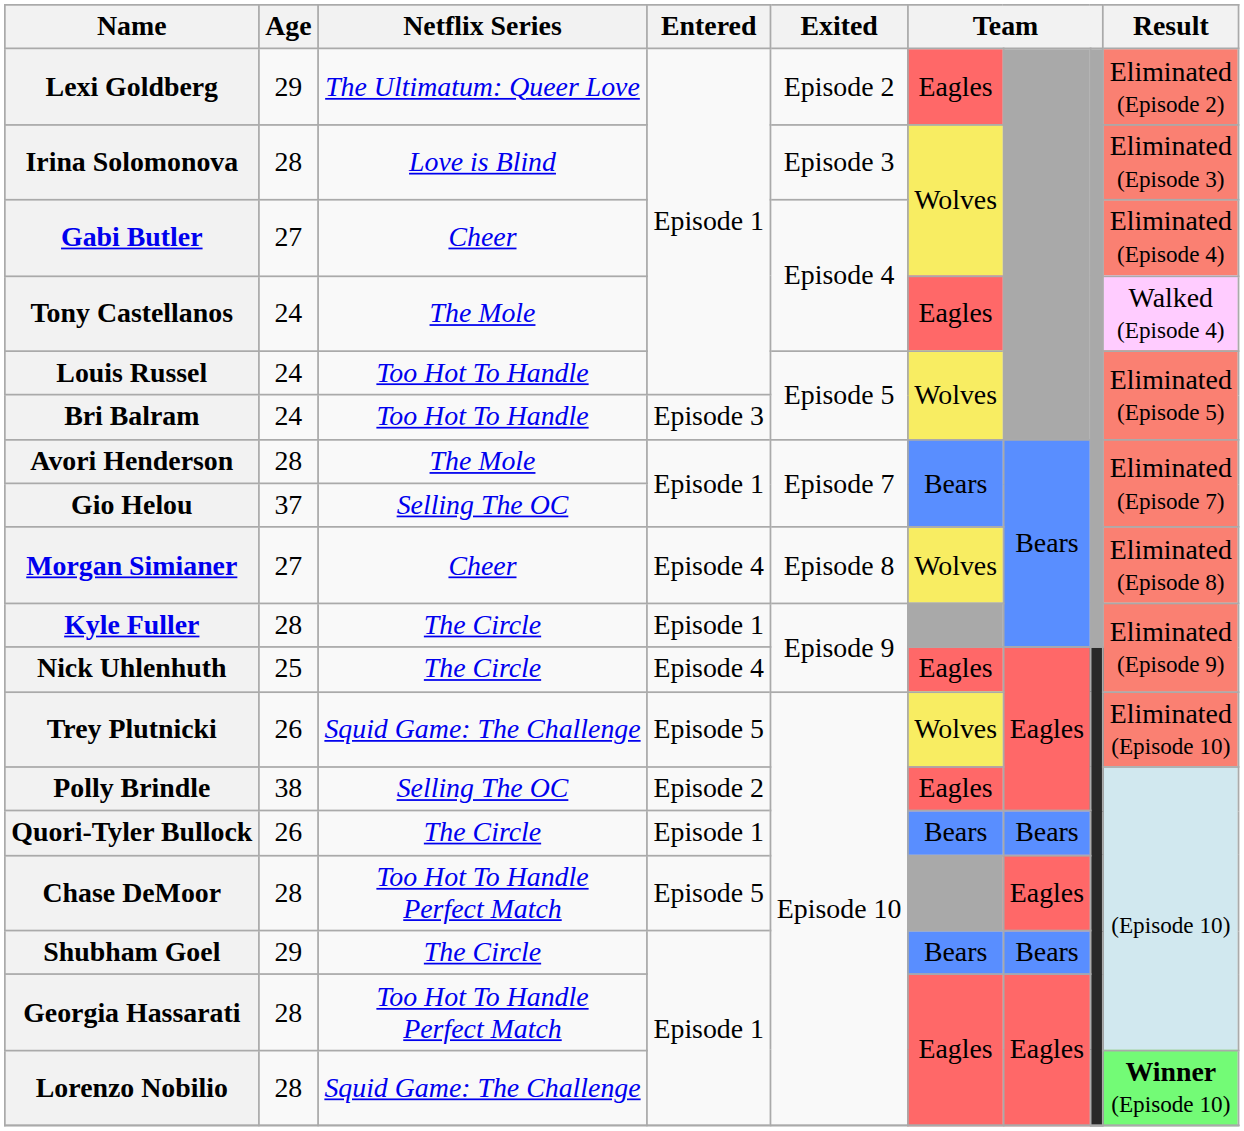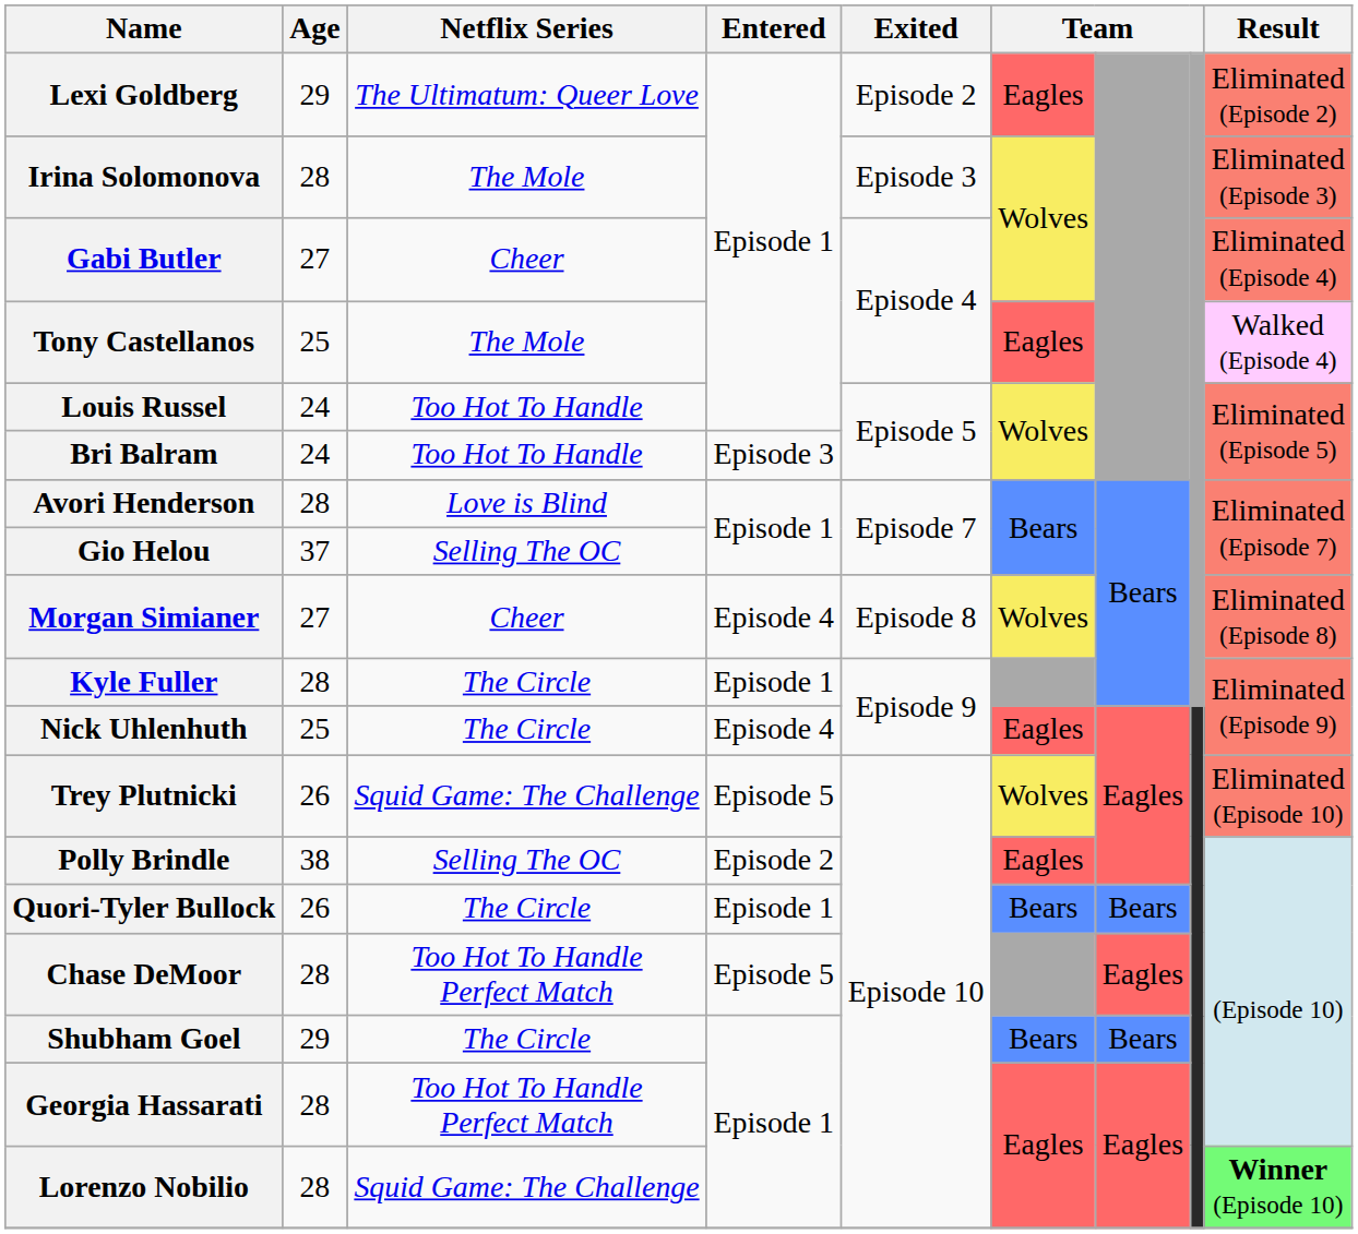 <table class="wikitable sortable" style="text-align:center;">
 <tr>
 <th scope="col">Name</th>
 <th scope="col">Age</th>
 <th scope="col" class="unsortable">Netflix Series</th>
 <th scope="col">Entered</th>
 <th scope="col">Exited</th>
 <th colspan="3" scope="col" class="unsortable">Team</th>
 <th scope="col" class="unsortable">Result</th>
 </tr>
 <tr>
 <th scope="row">Lexi Goldberg</th>
 <td>29</td>
 <td><em><a href='#'>The Ultimatum: Queer Love</a></em></td>
 <td rowspan="5">Episode 1</td>
 <td>Episode 2</td>
 <td bgcolor="#ff6868">Eagles</td>
 <td rowspan="6" bgcolor="darkgray"></td>
 <td rowspan="10" bgcolor="darkgray"></td>
 <td bgcolor="salmon">Eliminated<br><small>(Episode 2)</small></td>
 </tr>
 <tr>
 <th scope="row">Irina Solomonova</th>
 <td>28</td>
-<td><em><a href='#'>Love is Blind</a></em></td>
+<td><em><a href='#'>The Mole</a></em></td>
 <td>Episode 3</td>
 <td rowspan="2" bgcolor="#f8ed62">Wolves</td>
 <td bgcolor="salmon">Eliminated<br><small>(Episode 3)</small></td>
 </tr>
 <tr>
 <th scope="row"><a href='#'>Gabi Butler</a></th>
 <td>27</td>
 <td><em><a href='#'>Cheer</a></em></td>
 <td rowspan="2">Episode 4</td>
 <td bgcolor="salmon">Eliminated<br><small>(Episode 4)</small></td>
 </tr>
 <tr>
 <th scope="row">Tony Castellanos</th>
-<td>24</td>
+<td>25</td>
 <td><em><a href='#'>The Mole</a></em></td>
 <td bgcolor="#ff6868">Eagles</td>
 <td bgcolor="#fcf">Walked<br><small>(Episode 4)</small></td>
 </tr>
 <tr>
 <th scope="row">Louis Russel</th>
 <td>24</td>
 <td><em><a href='#'>Too Hot To Handle</a></em></td>
 <td rowspan="2">Episode 5</td>
 <td rowspan="2" bgcolor="#f8ed62">Wolves</td>
 <td rowspan="2" bgcolor="salmon">Eliminated<br><small>(Episode 5)</small></td>
 </tr>
 <tr>
 <th scope="row">Bri Balram</th>
 <td>24</td>
 <td><em><a href='#'>Too Hot To Handle</a></em></td>
 <td>Episode 3</td>
 </tr>
 <tr>
 <th scope="row">Avori Henderson</th>
 <td>28</td>
-<td><em><a href='#'>The Mole</a></em></td>
+<td><em><a href='#'>Love is Blind</a></em></td>
 <td rowspan="2">Episode 1</td>
 <td rowspan="2">Episode 7</td>
 <td rowspan="2" bgcolor="#598eff">Bears</td>
 <td rowspan="4" bgcolor="#598eff">Bears</td>
 <td rowspan="2" bgcolor="salmon">Eliminated<br><small>(Episode 7)</small></td>
 </tr>
 <tr>
 <th scope="row">Gio Helou</th>
 <td>37</td>
 <td><em><a href='#'>Selling The OC</a></em></td>
 </tr>
 <tr>
 <th scope="row"><a href='#'>Morgan Simianer</a></th>
 <td>27</td>
 <td><em><a href='#'>Cheer</a></em></td>
 <td>Episode 4</td>
 <td>Episode 8</td>
 <td bgcolor="#f8ed62">Wolves</td>
 <td bgcolor="salmon">Eliminated<br><small>(Episode 8)</small></td>
 </tr>
 <tr>
 <th scope="row"><a href='#'>Kyle Fuller</a></th>
 <td>28</td>
 <td><em><a href='#'>The Circle</a></em></td>
 <td>Episode 1</td>
 <td rowspan="2">Episode 9</td>
 <td bgcolor="darkgray"></td>
 <td rowspan="2" bgcolor="salmon">Eliminated<br><small>(Episode 9)</small></td>
 </tr>
 <tr>
 <th scope="row">Nick Uhlenhuth</th>
 <td>25</td>
 <td><em><a href='#'>The Circle</a></em></td>
 <td>Episode 4</td>
 <td bgcolor="#ff6868">Eagles</td>
 <td rowspan="3" bgcolor="#ff6868">Eagles</td>
 <td rowspan="8" bgcolor="#292929"></td>
 </tr>
 <tr>
 <th scope="row">Trey Plutnicki</th>
 <td>26</td>
 <td><em><a href='#'>Squid Game: The Challenge</a></em></td>
 <td>Episode 5</td>
 <td rowspan="7">Episode 10</td>
 <td bgcolor="#f8ed62">Wolves</td>
 <td bgcolor="salmon">Eliminated<br><small>(Episode 10)</small></td>
 </tr>
 <tr>
 <th scope="row">Polly Brindle</th>
 <td>38</td>
 <td><em><a href='#'>Selling The OC</a></em></td>
 <td>Episode 2</td>
 <td bgcolor="#ff6868">Eagles</td>
 <td rowspan="5" align="center" style="background:#D1E8EF;"><br><small>(Episode 10)</small></td>
 </tr>
 <tr>
 <th scope="row">Quori-Tyler Bullock</th>
 <td>26</td>
 <td><em><a href='#'>The Circle</a></em></td>
 <td>Episode 1</td>
 <td bgcolor="#598eff">Bears</td>
 <td bgcolor="#598eff">Bears</td>
 </tr>
 <tr>
 <th scope="row">Chase DeMoor</th>
 <td>28</td>
 <td><em><a href='#'>Too Hot To Handle</a></em><br><em><a href='#'>Perfect Match</a></em></td>
 <td>Episode 5</td>
 <td bgcolor="darkgray"></td>
 <td bgcolor="#ff6868">Eagles</td>
 </tr>
 <tr>
 <th scope="row">Shubham Goel</th>
 <td>29</td>
 <td><em><a href='#'>The Circle</a></em></td>
 <td rowspan="3">Episode 1</td>
 <td bgcolor="#598eff">Bears</td>
 <td bgcolor="#598eff">Bears</td>
 </tr>
 <tr>
 <th scope="row">Georgia Hassarati</th>
 <td>28</td>
 <td><em><a href='#'>Too Hot To Handle</a></em><br><em><a href='#'>Perfect Match</a></em></td>
 <td rowspan="2" bgcolor="#ff6868">Eagles</td>
 <td rowspan="2" bgcolor="#ff6868">Eagles</td>
 </tr>
 <tr>
 <th scope="row">Lorenzo Nobilio</th>
 <td>28</td>
 <td><em><a href='#'>Squid Game: The Challenge</a></em></td>
 <td style="background:#73FB76;"><strong>Winner</strong><br><small>(Episode 10)</small></td>
 </tr>
 <tr>
 </tr>
 </table>
